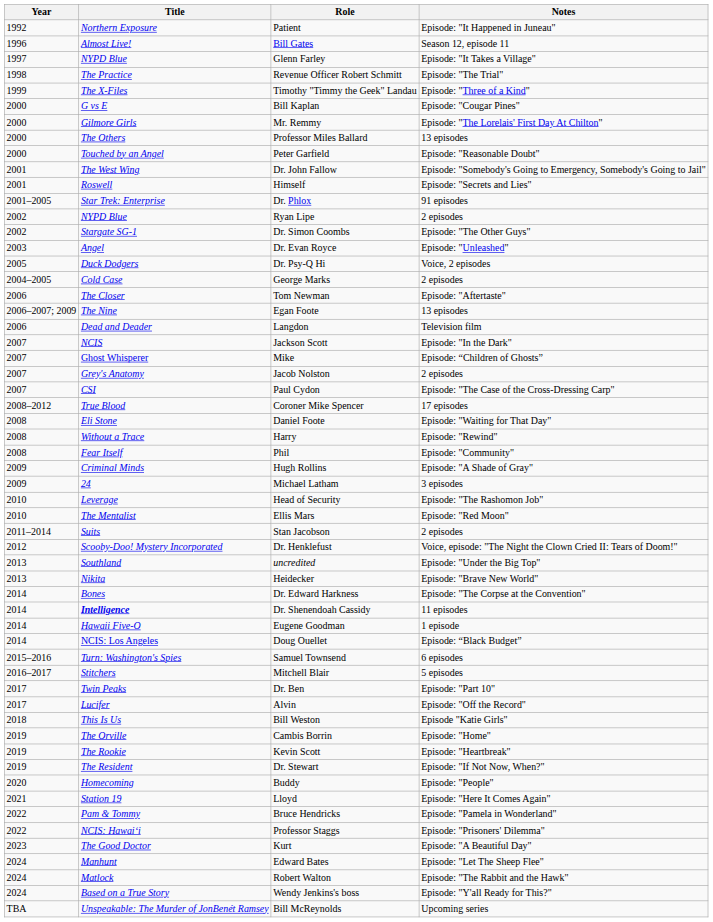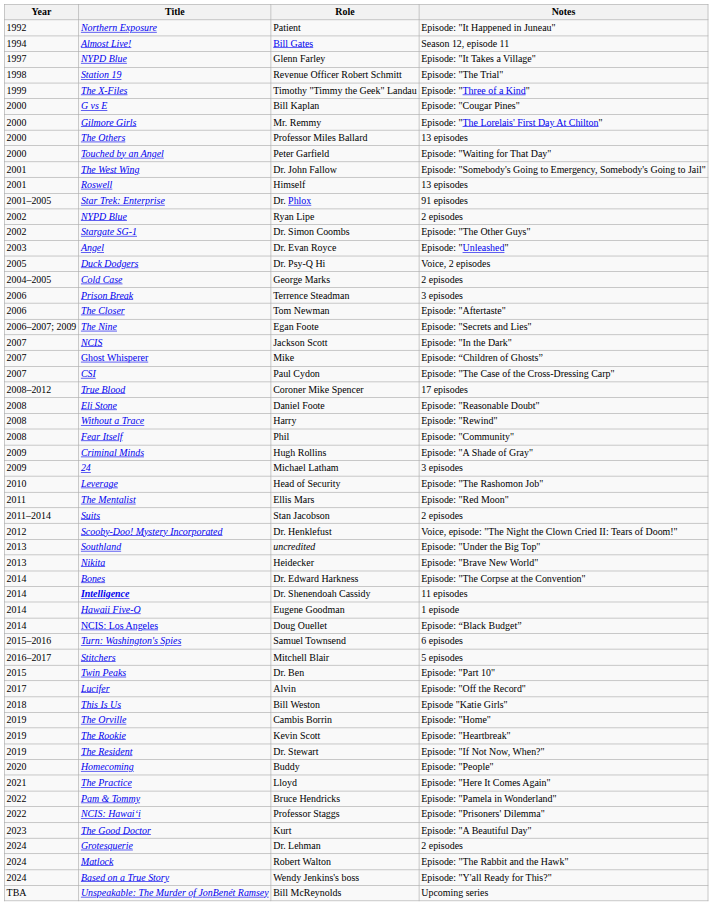 <table class="wikitable sortable">
 <tr>
 <th>Year</th>
 <th>Title</th>
 <th>Role</th>
 <th class="unsortable">Notes</th>
 </tr>
 <tr>
 <td>1992</td>
 <td><em><a href='#'>Northern Exposure</a></em></td>
 <td>Patient</td>
 <td>Episode: "It Happened in Juneau"</td>
 </tr>
 <tr>
-<td>1996</td>
+<td>1994</td>
 <td><em><a href='#'>Almost Live!</a></em></td>
 <td><a href='#'>Bill Gates</a></td>
 <td>Season 12, episode 11</td>
 </tr>
 <tr>
 <td>1997</td>
 <td><em><a href='#'>NYPD Blue</a></em></td>
 <td>Glenn Farley</td>
 <td>Episode: "It Takes a Village"</td>
 </tr>
 <tr>
 <td>1998</td>
-<td><em><a href='#'>The Practice</a></em></td>
+<td><em><a href='#'>Station 19</a></em></td>
 <td>Revenue Officer Robert Schmitt</td>
 <td>Episode: "The Trial"</td>
 </tr>
 <tr>
 <td>1999</td>
 <td><em><a href='#'>The X-Files</a></em></td>
 <td>Timothy "Timmy the Geek" Landau</td>
 <td>Episode: "<a href='#'>Three of a Kind</a>"</td>
 </tr>
 <tr>
 <td>2000</td>
 <td><em><a href='#'>G vs E</a></em></td>
 <td>Bill Kaplan</td>
 <td>Episode: "Cougar Pines"</td>
 </tr>
 <tr>
 <td>2000</td>
 <td><em><a href='#'>Gilmore Girls</a></em></td>
 <td>Mr. Remmy</td>
 <td>Episode: "<a href='#'>The Lorelais' First Day At Chilton</a>"</td>
 </tr>
 <tr>
 <td>2000</td>
 <td><em><a href='#'>The Others</a></em></td>
 <td>Professor Miles Ballard</td>
 <td>13 episodes</td>
 </tr>
 <tr>
 <td>2000</td>
 <td><em><a href='#'>Touched by an Angel</a></em></td>
 <td>Peter Garfield</td>
-<td>Episode: "Reasonable Doubt"</td>
+<td>Episode: "Waiting for That Day"</td>
 </tr>
 <tr>
 <td>2001</td>
 <td><em><a href='#'>The West Wing</a></em></td>
 <td>Dr. John Fallow</td>
 <td>Episode: "Somebody's Going to Emergency, Somebody's Going to Jail"</td>
 </tr>
 <tr>
 <td>2001</td>
 <td><em><a href='#'>Roswell</a></em></td>
 <td>Himself</td>
-<td>Episode: "Secrets and Lies"</td>
+<td>13 episodes</td>
 </tr>
 <tr>
 <td>2001–2005</td>
 <td><em><a href='#'>Star Trek: Enterprise</a></em></td>
 <td>Dr. <a href='#'>Phlox</a></td>
 <td>91 episodes</td>
 </tr>
 <tr>
 <td>2002</td>
 <td><em><a href='#'>NYPD Blue</a></em></td>
 <td>Ryan Lipe</td>
 <td>2 episodes</td>
 </tr>
 <tr>
 <td>2002</td>
 <td><em><a href='#'>Stargate SG-1</a></em></td>
 <td>Dr. Simon Coombs</td>
 <td>Episode: "The Other Guys"</td>
 </tr>
 <tr>
 <td>2003</td>
 <td><em><a href='#'>Angel</a></em></td>
 <td>Dr. Evan Royce</td>
 <td>Episode: "<a href='#'>Unleashed</a>"</td>
 </tr>
 <tr>
 <td>2005</td>
 <td><em><a href='#'>Duck Dodgers</a></em></td>
 <td>Dr. Psy-Q Hi</td>
 <td>Voice, 2 episodes</td>
 </tr>
 <tr>
 <td>2004–2005</td>
 <td><em><a href='#'>Cold Case</a></em></td>
 <td>George Marks</td>
 <td>2 episodes</td>
 </tr>
 <tr>
 <td>2006</td>
+<td><em><a href='#'>Prison Break</a></em></td>
+<td>Terrence Steadman</td>
+<td>3 episodes</td>
+</tr>
+<tr>
+<td>2006</td>
 <td><em><a href='#'>The Closer</a></em></td>
 <td>Tom Newman</td>
 <td>Episode: "Aftertaste"</td>
 </tr>
 <tr>
 <td>2006–2007; 2009</td>
 <td><em><a href='#'>The Nine</a></em></td>
 <td>Egan Foote</td>
-<td>13 episodes</td>
-</tr>
-<tr>
-<td>2006</td>
-<td><em><a href='#'>Dead and Deader</a></em></td>
-<td>Langdon</td>
-<td>Television film</td>
+<td>Episode: "Secrets and Lies"</td>
 </tr>
 <tr>
 <td>2007</td>
 <td><em><a href='#'>NCIS</a></em></td>
 <td>Jackson Scott</td>
 <td>Episode: "In the Dark"</td>
 </tr>
 <tr>
 <td>2007</td>
 <td><a href='#'>Ghost Whisperer</a></td>
 <td>Mike</td>
 <td>Episode: “Children of Ghosts”</td>
-</tr>
-<tr>
-<td>2007</td>
-<td><em><a href='#'>Grey's Anatomy</a></em></td>
-<td>Jacob Nolston</td>
-<td>2 episodes</td>
 </tr>
 <tr>
 <td>2007</td>
 <td><em><a href='#'>CSI</a></em></td>
 <td>Paul Cydon</td>
 <td>Episode: "The Case of the Cross-Dressing Carp"</td>
 </tr>
 <tr>
 <td>2008–2012</td>
 <td><em><a href='#'>True Blood</a></em></td>
 <td>Coroner Mike Spencer</td>
 <td>17 episodes</td>
 </tr>
 <tr>
 <td>2008</td>
 <td><em><a href='#'>Eli Stone</a></em></td>
 <td>Daniel Foote</td>
-<td>Episode: "Waiting for That Day"</td>
+<td>Episode: "Reasonable Doubt"</td>
 </tr>
 <tr>
 <td>2008</td>
 <td><em><a href='#'>Without a Trace</a></em></td>
 <td>Harry</td>
 <td>Episode: "Rewind"</td>
 </tr>
 <tr>
 <td>2008</td>
 <td><em><a href='#'>Fear Itself</a></em></td>
 <td>Phil</td>
 <td>Episode: "Community"</td>
 </tr>
 <tr>
 <td>2009</td>
 <td><em><a href='#'>Criminal Minds</a></em></td>
 <td>Hugh Rollins</td>
 <td>Episode: "A Shade of Gray"</td>
 </tr>
 <tr>
 <td>2009</td>
 <td><em><a href='#'>24</a></em></td>
 <td>Michael Latham</td>
 <td>3 episodes</td>
 </tr>
 <tr>
 <td>2010</td>
 <td><em><a href='#'>Leverage</a></em></td>
 <td>Head of Security</td>
 <td>Episode: "The Rashomon Job"</td>
 </tr>
 <tr>
-<td>2010</td>
+<td>2011</td>
 <td><em><a href='#'>The Mentalist</a></em></td>
 <td>Ellis Mars</td>
 <td>Episode: "Red Moon"</td>
 </tr>
 <tr>
 <td>2011–2014</td>
 <td><em><a href='#'>Suits</a></em></td>
 <td>Stan Jacobson</td>
 <td>2 episodes</td>
 </tr>
 <tr>
 <td>2012</td>
 <td><em><a href='#'>Scooby-Doo! Mystery Incorporated</a></em></td>
 <td>Dr. Henklefust</td>
 <td>Voice, episode: "The Night the Clown Cried II: Tears of Doom!"</td>
 </tr>
 <tr>
 <td>2013</td>
 <td><em><a href='#'>Southland</a></em></td>
 <td><em>uncredited</em></td>
 <td>Episode: "Under the Big Top"</td>
 </tr>
 <tr>
 <td>2013</td>
 <td><em><a href='#'>Nikita</a></em></td>
 <td>Heidecker</td>
 <td>Episode: "Brave New World"</td>
 </tr>
 <tr>
 <td>2014</td>
 <td><em><a href='#'>Bones</a></em></td>
 <td>Dr. Edward Harkness</td>
 <td>Episode: "The Corpse at the Convention"</td>
 </tr>
 <tr>
 <td>2014</td>
 <td><strong><em><a href='#'>Intelligence</a></em></strong></td>
 <td>Dr. Shenendoah Cassidy</td>
 <td>11 episodes</td>
 </tr>
 <tr>
 <td>2014</td>
 <td><em><a href='#'>Hawaii Five-O</a></em></td>
 <td>Eugene Goodman</td>
 <td>1 episode</td>
 </tr>
 <tr>
 <td>2014</td>
 <td><a href='#'>NCIS: Los Angeles</a></td>
 <td>Doug Ouellet</td>
 <td>Episode: “Black Budget”</td>
 </tr>
 <tr>
 <td>2015–2016</td>
 <td><em><a href='#'>Turn: Washington's Spies</a></em></td>
 <td>Samuel Townsend</td>
 <td>6 episodes</td>
 </tr>
 <tr>
 <td>2016–2017</td>
 <td><em><a href='#'>Stitchers</a></em></td>
 <td>Mitchell Blair</td>
 <td>5 episodes</td>
 </tr>
 <tr>
-<td>2017</td>
+<td>2015</td>
 <td><em><a href='#'>Twin Peaks</a></em></td>
 <td>Dr. Ben</td>
 <td>Episode: "Part 10"</td>
 </tr>
 <tr>
 <td>2017</td>
 <td><em><a href='#'>Lucifer</a></em></td>
 <td>Alvin</td>
 <td>Episode: "Off the Record"</td>
 </tr>
 <tr>
 <td>2018</td>
 <td><em><a href='#'>This Is Us</a></em></td>
 <td>Bill Weston</td>
 <td>Episode "Katie Girls"</td>
 </tr>
 <tr>
 <td>2019</td>
 <td><em><a href='#'>The Orville</a></em></td>
 <td>Cambis Borrin</td>
 <td>Episode: "Home"</td>
 </tr>
 <tr>
 <td>2019</td>
 <td><em><a href='#'>The Rookie</a></em></td>
 <td>Kevin Scott</td>
 <td>Episode: "Heartbreak"</td>
 </tr>
 <tr>
 <td>2019</td>
 <td><em><a href='#'>The Resident</a></em></td>
 <td>Dr. Stewart</td>
 <td>Episode: "If Not Now, When?"</td>
 </tr>
 <tr>
 <td>2020</td>
 <td><em><a href='#'>Homecoming</a></em></td>
 <td>Buddy</td>
 <td>Episode: "People"</td>
 </tr>
 <tr>
 <td>2021</td>
-<td><em><a href='#'>Station 19</a></em></td>
+<td><em><a href='#'>The Practice</a></em></td>
 <td>Lloyd</td>
 <td>Episode: "Here It Comes Again"</td>
 </tr>
 <tr>
 <td>2022</td>
 <td><em><a href='#'>Pam & Tommy</a></em></td>
 <td>Bruce Hendricks</td>
 <td>Episode: "Pamela in Wonderland"</td>
 </tr>
 <tr>
 <td>2022</td>
 <td><em><a href='#'>NCIS: Hawaiʻi</a></em></td>
 <td>Professor Staggs</td>
 <td>Episode: "Prisoners' Dilemma"</td>
 </tr>
 <tr>
 <td>2023</td>
 <td><em><a href='#'>The Good Doctor</a></em></td>
 <td>Kurt</td>
 <td>Episode: "A Beautiful Day"</td>
 </tr>
 <tr>
 <td>2024</td>
-<td><em><a href='#'>Manhunt</a></em></td>
-<td>Edward Bates</td>
-<td>Episode: "Let The Sheep Flee"</td>
+<td><em><a href='#'>Grotesquerie</a></em></td>
+<td>Dr. Lehman</td>
+<td>2 episodes</td>
 </tr>
 <tr>
 <td>2024</td>
 <td><em><a href='#'>Matlock</a></em></td>
 <td>Robert Walton</td>
 <td>Episode: "The Rabbit and the Hawk"</td>
 </tr>
 <tr>
 <td>2024</td>
 <td><em><a href='#'>Based on a True Story</a></em></td>
 <td>Wendy Jenkins's boss</td>
 <td>Episode: "Y'all Ready for This?"</td>
 </tr>
 <tr>
 <td>TBA</td>
 <td><em><a href='#'>Unspeakable: The Murder of JonBenét Ramsey</a></em></td>
 <td>Bill McReynolds</td>
 <td>Upcoming series</td>
 </tr>
 </table>
